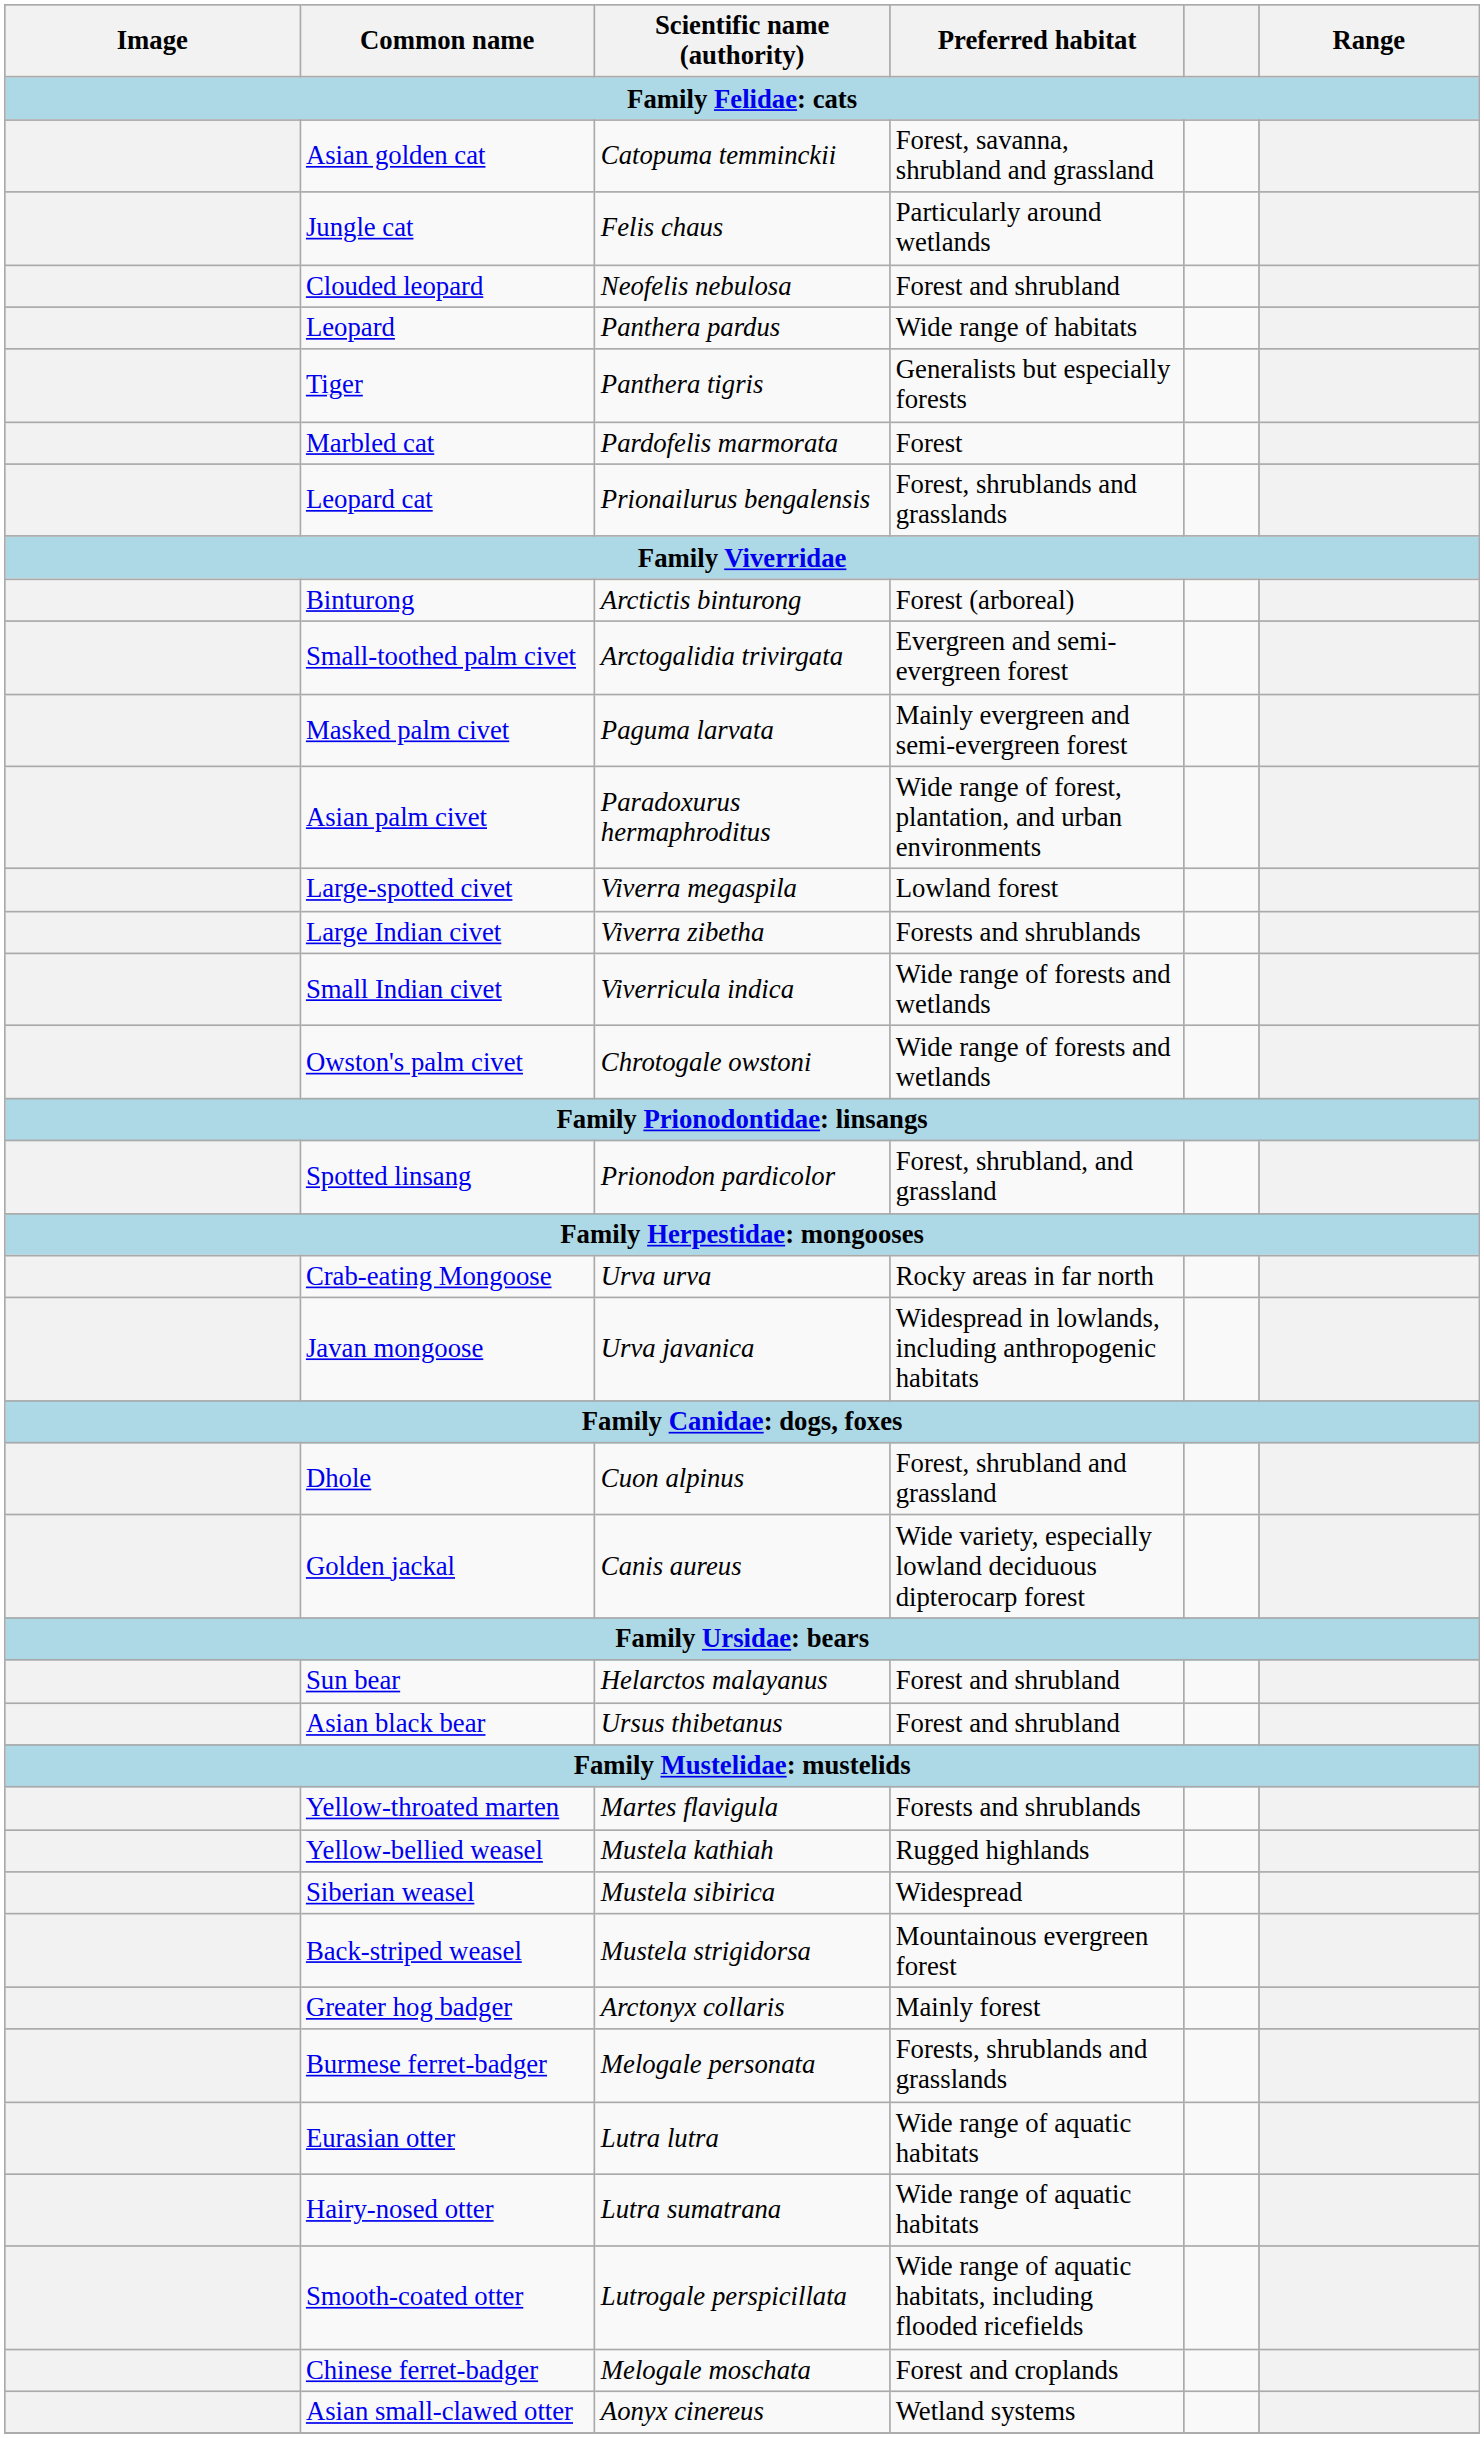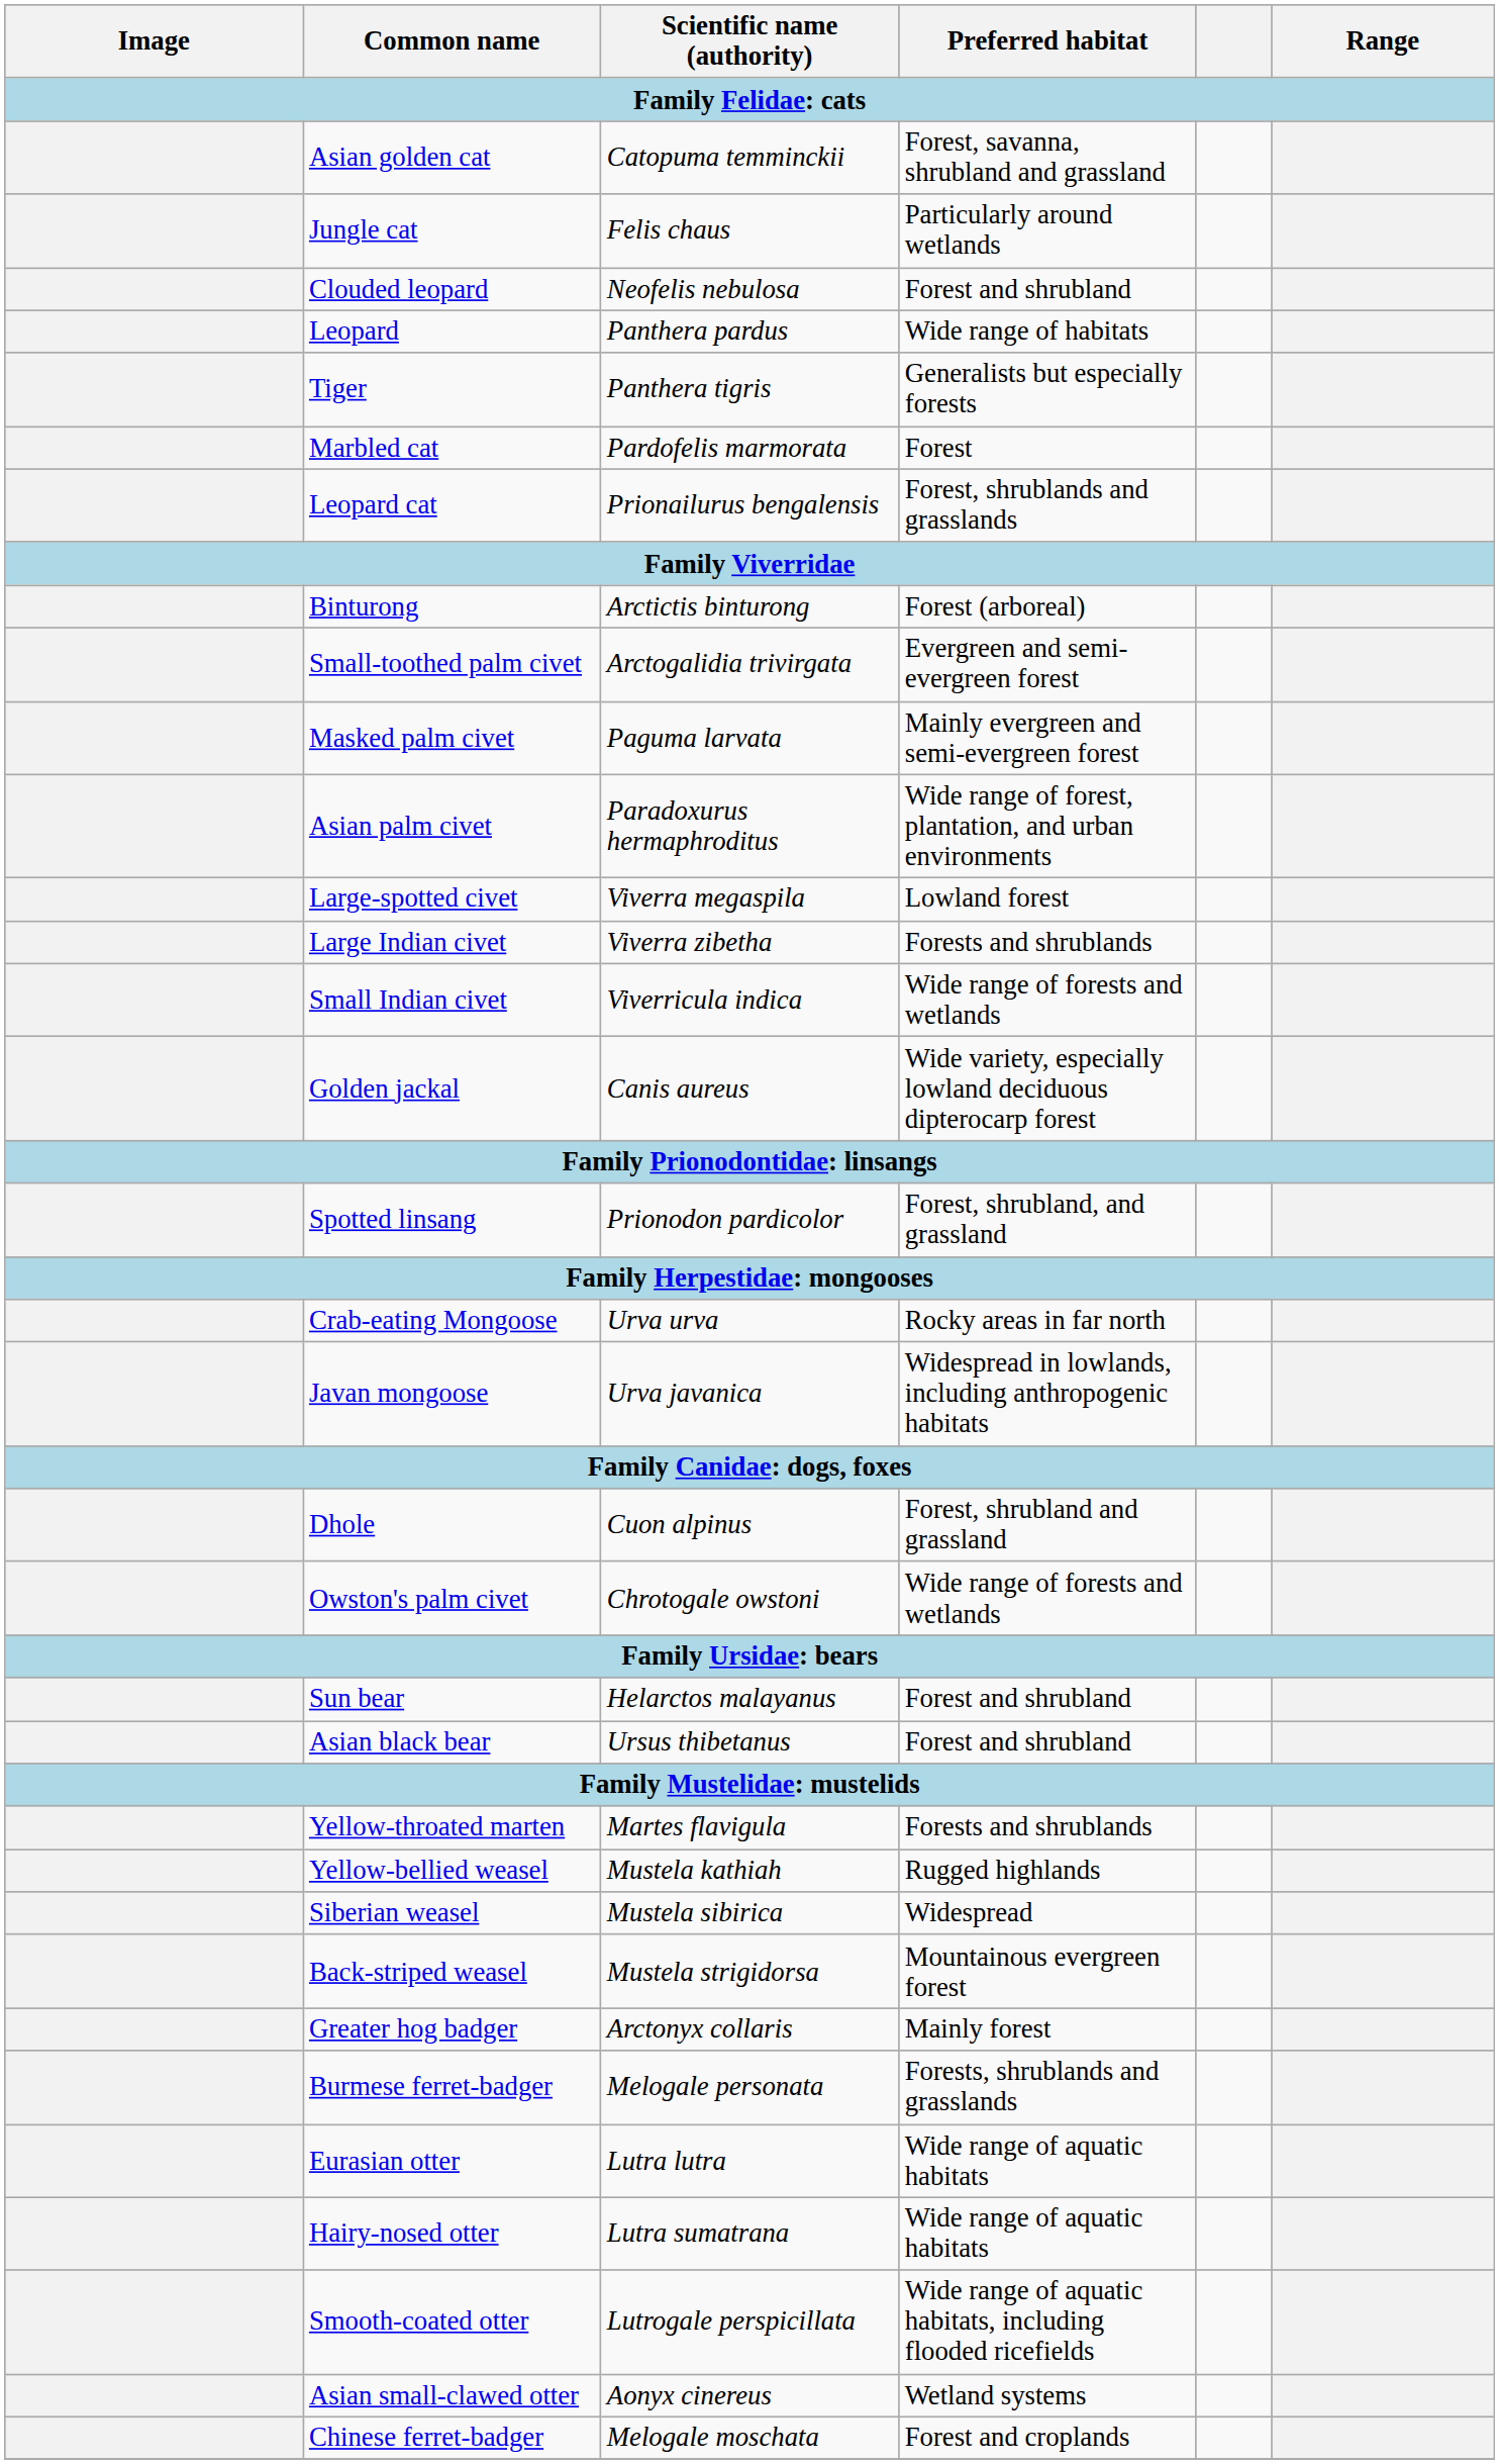 <table width=100% class="wikitable unsortable plainrowheaders">
 <tr>
 <th width="20%" style="text-align: center;">Image</th>
 <th width="20%">Common name</th>
 <th width="20%">Scientific name (authority)</th>
 <th width="20%">Preferred habitat</th>
 <th width="5%"></th>
 <th width="15%">Range</th>
 </tr>
 <tr>
 <td style="text-align:center;background:lightblue;" colspan=6><strong>Family <a href='#'>Felidae</a>: cats</strong></td>
 </tr>
 <tr>
 <th style="text-align: center;"></th>
 <td><a href='#'>Asian golden cat</a></td>
 <td><em>Catopuma temminckii</em><br></td>
 <td>Forest, savanna, shrubland and grassland</td>
 <td><br></td>
 <th style="text-align: center;"></th>
 </tr>
 <tr>
 <th style="text-align: center;"></th>
 <td><a href='#'>Jungle cat</a></td>
 <td><em>Felis chaus</em><br></td>
 <td>Particularly around wetlands</td>
 <td><br></td>
 <th style="text-align: center;"></th>
 </tr>
 <tr>
 <th style="text-align: center;"></th>
 <td><a href='#'>Clouded leopard</a></td>
 <td><em>Neofelis nebulosa</em><br></td>
 <td>Forest and shrubland</td>
 <td><br></td>
 <th style="text-align: center;"></th>
 </tr>
 <tr>
 <th style="text-align: center;"></th>
 <td><a href='#'>Leopard</a></td>
 <td><em>Panthera pardus</em><br></td>
 <td>Wide range of habitats</td>
 <td><br></td>
 <th style="text-align: center;"></th>
 </tr>
 <tr>
 <th style="text-align: center;"></th>
 <td><a href='#'>Tiger</a></td>
 <td><em>Panthera tigris</em><br></td>
 <td>Generalists but especially forests</td>
 <td><br></td>
 <th style="text-align: center;"></th>
 </tr>
 <tr>
 <th style="text-align: center;"></th>
 <td><a href='#'>Marbled cat</a></td>
 <td><em>Pardofelis marmorata</em><br></td>
 <td>Forest</td>
 <td><br></td>
 <th style="text-align: center;"></th>
 </tr>
 <tr>
 <th style="text-align: center;"></th>
 <td><a href='#'>Leopard cat</a></td>
 <td><em>Prionailurus bengalensis</em><br></td>
 <td>Forest, shrublands and grasslands</td>
 <td><br></td>
 <th style="text-align: center;"></th>
 </tr>
 <tr>
 <td style="text-align:center;background:lightblue;" colspan=6><strong>Family <a href='#'>Viverridae</a></strong></td>
 </tr>
 <tr>
 <th style="text-align: center;"></th>
 <td><a href='#'>Binturong</a></td>
 <td><em>Arctictis binturong</em><br></td>
 <td>Forest (arboreal)</td>
 <td><br></td>
 <th style="text-align: center;"></th>
 </tr>
 <tr>
 <th style="text-align: center;"></th>
 <td><a href='#'>Small-toothed palm civet</a></td>
 <td><em>Arctogalidia trivirgata</em><br></td>
 <td>Evergreen and semi-evergreen forest</td>
 <td><br></td>
 <th style="text-align: center;"></th>
 </tr>
 <tr>
 <th style="text-align: center;"></th>
 <td><a href='#'>Masked palm civet</a></td>
 <td><em>Paguma larvata</em><br></td>
 <td>Mainly evergreen and semi-evergreen forest</td>
 <td><br></td>
 <th style="text-align: center;"></th>
 </tr>
 <tr>
 <th style="text-align: center;"></th>
 <td><a href='#'>Asian palm civet</a></td>
 <td><em>Paradoxurus hermaphroditus</em><br></td>
 <td>Wide range of forest, plantation, and urban environments</td>
 <td><br></td>
 <th style="text-align: center;"></th>
 </tr>
 <tr>
 <th style="text-align: center;"></th>
 <td><a href='#'>Large-spotted civet</a></td>
 <td><em>Viverra megaspila</em><br></td>
 <td>Lowland forest</td>
 <td><br></td>
 <th style="text-align: center;"></th>
 </tr>
 <tr>
 <th style="text-align: center;"></th>
 <td><a href='#'>Large Indian civet</a></td>
 <td><em>Viverra zibetha</em><br></td>
 <td>Forests and shrublands</td>
 <td><br></td>
 <th style="text-align: center;"></th>
 </tr>
 <tr>
 <th style="text-align: center;"></th>
 <td><a href='#'>Small Indian civet</a></td>
 <td><em>Viverricula indica</em><br></td>
 <td>Wide range of forests and wetlands</td>
 <td><br></td>
 <th style="text-align: center;"></th>
 </tr>
 <tr>
 <th style="text-align: center;"></th>
-<td><a href='#'>Owston's palm civet</a></td>
-<td><em>Chrotogale owstoni</em><br></td>
-<td>Wide range of forests and wetlands</td>
+<td><a href='#'>Golden jackal</a></td>
+<td><em>Canis aureus</em><br></td>
+<td>Wide variety, especially lowland deciduous dipterocarp forest</td>
 <td><br></td>
 <th style="text-align: center;"></th>
 </tr>
 <tr>
 <td style="text-align:center;background:lightblue;" colspan=6><strong>Family <a href='#'>Prionodontidae</a>: linsangs</strong></td>
 </tr>
 <tr>
 <th style="text-align: center;"></th>
 <td><a href='#'>Spotted linsang</a></td>
 <td><em>Prionodon pardicolor</em><br></td>
 <td>Forest, shrubland, and grassland</td>
 <td><br></td>
 <th style="text-align: center;"></th>
 </tr>
 <tr>
 <td style="text-align:center;background:lightblue;" colspan=6><strong>Family <a href='#'>Herpestidae</a>: mongooses</strong></td>
 </tr>
 <tr>
 <th style="text-align: center;"></th>
 <td><a href='#'>Crab-eating Mongoose</a></td>
 <td><em>Urva urva</em><br></td>
 <td>Rocky areas in far north</td>
 <td><br></td>
 <th style="text-align: center;"></th>
 </tr>
 <tr>
 <th style="text-align: center;"></th>
 <td><a href='#'>Javan mongoose</a></td>
 <td><em>Urva javanica</em><br></td>
 <td>Widespread in lowlands, including anthropogenic habitats</td>
 <td><br></td>
 <th style="text-align: center;"></th>
 </tr>
 <tr>
 <td style="text-align:center;background:lightblue;" colspan=6><strong>Family <a href='#'>Canidae</a>: dogs, foxes</strong></td>
 </tr>
 <tr>
 <th style="text-align: center;"></th>
 <td><a href='#'>Dhole</a></td>
 <td><em>Cuon alpinus</em><br></td>
 <td>Forest, shrubland and grassland</td>
 <td><br></td>
 <th style="text-align: center;"></th>
 </tr>
 <tr>
 <th style="text-align: center;"></th>
-<td><a href='#'>Golden jackal</a></td>
-<td><em>Canis aureus</em><br></td>
-<td>Wide variety, especially lowland deciduous dipterocarp forest</td>
+<td><a href='#'>Owston's palm civet</a></td>
+<td><em>Chrotogale owstoni</em><br></td>
+<td>Wide range of forests and wetlands</td>
 <td><br></td>
 <th style="text-align: center;"></th>
 </tr>
 <tr>
 <td style="text-align:center;background:lightblue;" colspan=6><strong>Family <a href='#'>Ursidae</a>: bears</strong></td>
 </tr>
 <tr>
 <th style="text-align: center;"></th>
 <td><a href='#'>Sun bear</a></td>
 <td><em>Helarctos malayanus</em><br></td>
 <td>Forest and shrubland</td>
 <td><br></td>
 <th style="text-align: center;"></th>
 </tr>
 <tr>
 <th style="text-align: center;"></th>
 <td><a href='#'>Asian black bear</a></td>
 <td><em>Ursus thibetanus</em><br></td>
 <td>Forest and shrubland</td>
 <td><br></td>
 <th style="text-align: center;"></th>
 </tr>
 <tr>
 <td style="text-align:center;background:lightblue;" colspan=6><strong>Family <a href='#'>Mustelidae</a>: mustelids</strong></td>
 </tr>
 <tr>
 <th style="text-align: center;"></th>
 <td><a href='#'>Yellow-throated marten</a></td>
 <td><em>Martes flavigula</em><br></td>
 <td>Forests and shrublands</td>
 <td><br></td>
 <th style="text-align: center;"></th>
 </tr>
 <tr>
 <th style="text-align: center;"></th>
 <td><a href='#'>Yellow-bellied weasel</a></td>
 <td><em>Mustela kathiah</em><br></td>
 <td>Rugged highlands</td>
 <td><br></td>
 <th style="text-align: center;"></th>
 </tr>
 <tr>
 <th style="text-align: center;"></th>
 <td><a href='#'>Siberian weasel</a></td>
 <td><em>Mustela sibirica</em><br></td>
 <td>Widespread</td>
 <td><br></td>
 <th style="text-align: center;"></th>
 </tr>
 <tr>
 <th style="text-align: center;"></th>
 <td><a href='#'>Back-striped weasel</a></td>
 <td><em>Mustela strigidorsa</em><br></td>
 <td>Mountainous evergreen forest</td>
 <td><br></td>
 <th style="text-align: center;"></th>
 </tr>
 <tr>
 <th style="text-align: center;"></th>
 <td><a href='#'>Greater hog badger</a></td>
 <td><em>Arctonyx collaris</em><br></td>
 <td>Mainly forest</td>
 <td><br></td>
 <th style="text-align: center;"></th>
 </tr>
 <tr>
 <th style="text-align: center;"></th>
 <td><a href='#'>Burmese ferret-badger</a></td>
 <td><em>Melogale personata</em><br></td>
 <td>Forests, shrublands and grasslands</td>
 <td><br></td>
 <th style="text-align: center;"></th>
 </tr>
 <tr>
 <th style="text-align: center;"></th>
 <td><a href='#'>Eurasian otter</a></td>
 <td><em>Lutra lutra</em><br></td>
 <td>Wide range of aquatic habitats</td>
 <td><br></td>
 <th style="text-align: center;"></th>
 </tr>
 <tr>
 <th style="text-align: center;"></th>
 <td><a href='#'>Hairy-nosed otter</a></td>
 <td><em>Lutra sumatrana</em><br></td>
 <td>Wide range of aquatic habitats</td>
 <td><br></td>
 <th style="text-align: center;"></th>
 </tr>
 <tr>
 <th style="text-align: center;"></th>
 <td><a href='#'>Smooth-coated otter</a></td>
 <td><em>Lutrogale perspicillata</em><br></td>
 <td>Wide range of aquatic habitats, including flooded ricefields</td>
 <td><br></td>
 <th style="text-align: center;"></th>
 </tr>
 <tr>
 <th style="text-align: center;"></th>
+<td><a href='#'>Asian small-clawed otter</a></td>
+<td><em>Aonyx cinereus</em><br></td>
+<td>Wetland systems</td>
+<td><br></td>
+<th style="text-align: center;"></th>
+</tr>
+<tr>
+<th style="text-align: center;"></th>
 <td><a href='#'>Chinese ferret-badger</a></td>
 <td><em>Melogale moschata</em><br></td>
 <td>Forest and croplands</td>
 <td><br></td>
 <th style="text-align: center;"></th>
 </tr>
 <tr>
-<th style="text-align: center;"></th>
-<td><a href='#'>Asian small-clawed otter</a></td>
-<td><em>Aonyx cinereus</em><br></td>
-<td>Wetland systems</td>
-<td><br></td>
-<th style="text-align: center;"></th>
-</tr>
-<tr>
 </tr>
 </table>
